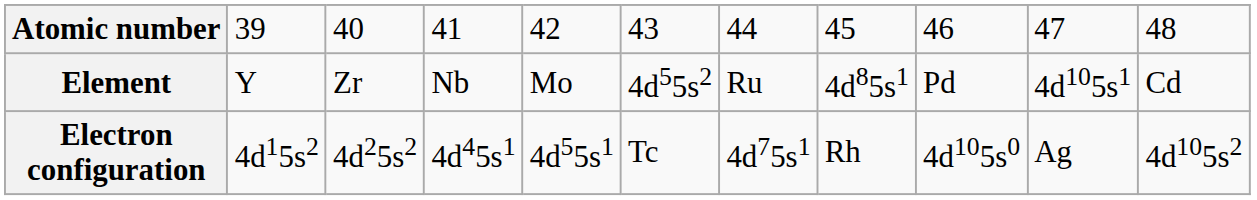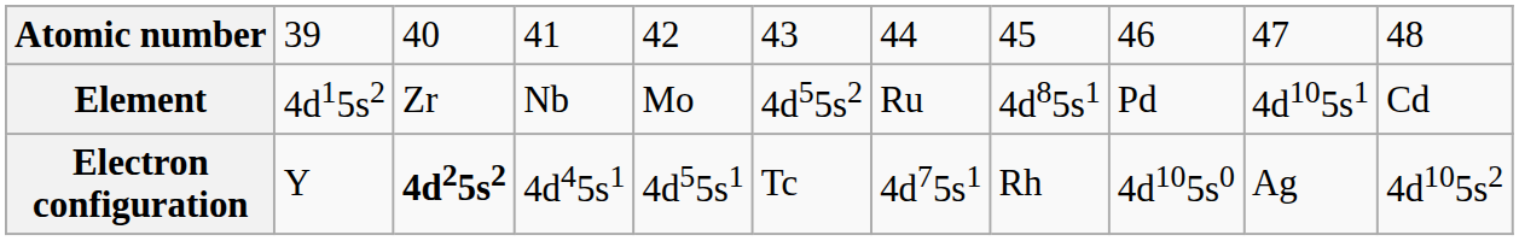 <table class="wikitable">
 <tr>
 <th>Atomic number</th>
 <td>39</td>
 <td>40</td>
 <td>41</td>
 <td>42</td>
 <td>43</td>
 <td>44</td>
 <td>45</td>
 <td>46</td>
 <td>47</td>
 <td>48</td>
 </tr>
 <tr>
 <th>Element</th>
-<td>Y</td>
+<td>4d<sup>1</sup>5s<sup>2</sup></td>
 <td>Zr</td>
 <td>Nb</td>
 <td>Mo</td>
 <td>4d<sup>5</sup>5s<sup>2</sup></td>
 <td>Ru</td>
 <td>4d<sup>8</sup>5s<sup>1</sup></td>
 <td>Pd</td>
 <td>4d<sup>10</sup>5s<sup>1</sup></td>
 <td>Cd</td>
 </tr>
 <tr>
 <th>Electron<br>configuration</th>
-<td>4d<sup>1</sup>5s<sup>2</sup></td>
-<td>4d<sup>2</sup>5s<sup>2</sup></td>
+<td>Y</td>
+<td><strong>4d<sup>2</sup>5s<sup>2</sup></strong></td>
 <td>4d<sup>4</sup>5s<sup>1</sup></td>
 <td>4d<sup>5</sup>5s<sup>1</sup></td>
 <td>Tc</td>
 <td>4d<sup>7</sup>5s<sup>1</sup></td>
 <td>Rh</td>
 <td>4d<sup>10</sup>5s<sup>0</sup></td>
 <td>Ag</td>
 <td>4d<sup>10</sup>5s<sup>2</sup></td>
 </tr>
 </table>
